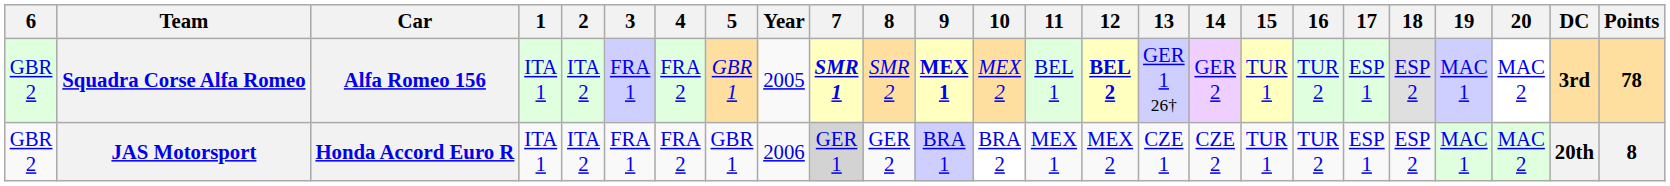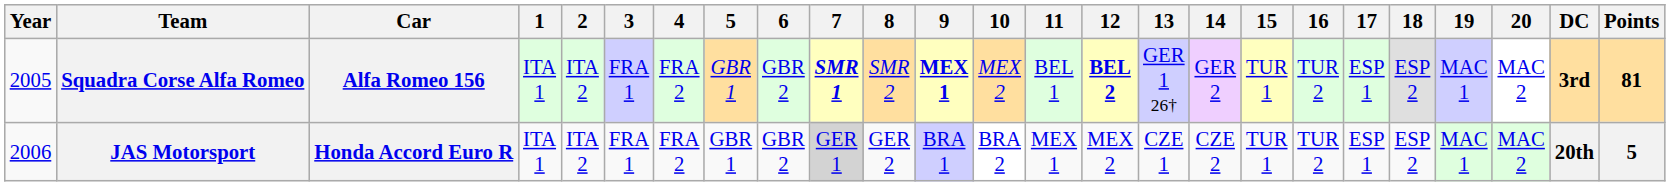 <table class="wikitable" style="text-align:center; font-size:85%">
 <tr>
-<th>6</th>
+<th>Year</th>
 <th>Team</th>
 <th>Car</th>
 <th>1</th>
 <th>2</th>
 <th>3</th>
 <th>4</th>
 <th>5</th>
-<th>Year</th>
+<th>6</th>
 <th>7</th>
 <th>8</th>
 <th>9</th>
 <th>10</th>
 <th>11</th>
 <th>12</th>
 <th>13</th>
 <th>14</th>
 <th>15</th>
 <th>16</th>
 <th>17</th>
 <th>18</th>
 <th>19</th>
 <th>20</th>
 <th>DC</th>
 <th>Points</th>
 </tr>
 <tr>
-<td style="background:#dfffdf;"><a href='#'>GBR<br>2</a><br></td>
+<td><a href='#'>2005</a></td>
 <th nowrap><a href='#'>Squadra Corse Alfa Romeo</a></th>
 <th nowrap><a href='#'>Alfa Romeo 156</a></th>
 <td style="background:#dfffdf;"><a href='#'>ITA<br>1</a><br></td>
 <td style="background:#dfffdf;"><a href='#'>ITA<br>2</a><br></td>
 <td style="background:#cfcfff;"><a href='#'>FRA<br>1</a><br></td>
 <td style="background:#dfffdf;"><a href='#'>FRA<br>2</a><br></td>
 <td style="background:#ffdf9f;"><em><a href='#'>GBR<br>1</a></em><br></td>
-<td><a href='#'>2005</a></td>
+<td style="background:#dfffdf;"><a href='#'>GBR<br>2</a><br></td>
 <td style="background:#ffffbf;"><strong><em><a href='#'>SMR<br>1</a></em></strong><br></td>
 <td style="background:#ffdf9f;"><em><a href='#'>SMR<br>2</a></em><br></td>
 <td style="background:#ffffbf;"><strong><a href='#'>MEX<br>1</a></strong><br></td>
 <td style="background:#ffdf9f;"><em><a href='#'>MEX<br>2</a></em><br></td>
 <td style="background:#dfffdf;"><a href='#'>BEL<br>1</a><br></td>
 <td style="background:#ffffbf;"><strong><a href='#'>BEL<br>2</a></strong><br></td>
 <td style="background:#cfcfff;"><a href='#'>GER<br>1</a><br><small>26†</small></td>
 <td style="background:#efcfff;"><a href='#'>GER<br>2</a><br></td>
 <td style="background:#ffffbf;"><a href='#'>TUR<br>1</a><br></td>
 <td style="background:#dfffdf;"><a href='#'>TUR<br>2</a><br></td>
 <td style="background:#dfffdf;"><a href='#'>ESP<br>1</a><br></td>
 <td style="background:#dfdfdf;"><a href='#'>ESP<br>2</a><br></td>
 <td style="background:#cfcfff;"><a href='#'>MAC<br>1</a><br></td>
 <td style="background:#ffffff;"><a href='#'>MAC<br>2</a><br></td>
 <td style="background:#ffdf9f;"><strong>3rd</strong></td>
-<td style="background:#ffdf9f;"><strong>78</strong></td>
+<td style="background:#ffdf9f;"><strong>81</strong></td>
 </tr>
 <tr>
-<td><a href='#'>GBR<br>2</a></td>
+<td><a href='#'>2006</a></td>
 <th nowrap><a href='#'>JAS Motorsport</a></th>
 <th nowrap><a href='#'>Honda Accord Euro R</a></th>
 <td><a href='#'>ITA<br>1</a></td>
 <td><a href='#'>ITA<br>2</a></td>
 <td><a href='#'>FRA<br>1</a></td>
 <td><a href='#'>FRA<br>2</a></td>
 <td><a href='#'>GBR<br>1</a></td>
-<td><a href='#'>2006</a></td>
+<td><a href='#'>GBR<br>2</a></td>
 <td style="background: lightgrey;"><a href='#'>GER<br>1</a></td>
 <td><a href='#'>GER<br>2</a></td>
 <td style="background:#cfcfff;"><a href='#'>BRA<br>1</a><br></td>
 <td style="background:#ffffff;"><a href='#'>BRA<br>2</a><br></td>
 <td><a href='#'>MEX<br>1</a></td>
 <td><a href='#'>MEX<br>2</a></td>
 <td><a href='#'>CZE<br>1</a></td>
 <td><a href='#'>CZE<br>2</a></td>
 <td><a href='#'>TUR<br>1</a></td>
 <td><a href='#'>TUR<br>2</a></td>
 <td><a href='#'>ESP<br>1</a></td>
 <td><a href='#'>ESP<br>2</a></td>
 <td style="background:#dfffdf;"><a href='#'>MAC<br>1</a><br></td>
 <td style="background:#dfffdf;"><a href='#'>MAC<br>2</a><br></td>
 <th>20th</th>
-<th>8</th>
+<th>5</th>
 </tr>
 </table>
